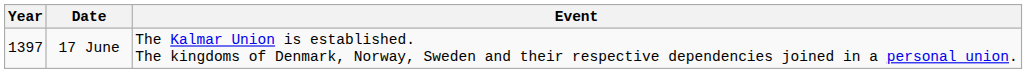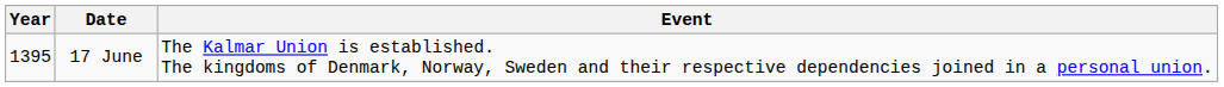 <table class="wikitable">
 <tr>
 <th style="width: 30px">Year</th>
 <th style="width: 70px">Date</th>
 <th>Event</th>
 </tr>
 <tr>
-<td style="text-align: right;">1397</td>
+<td style="text-align: right;">1395</td>
 <td style="text-align: center;">17 June</td>
 <td>The <a href='#'>Kalmar Union</a> is established.<br>The kingdoms of Denmark, Norway, Sweden and their respective dependencies joined in a <a href='#'>personal union</a>.</td>
 </tr>
 </table>
